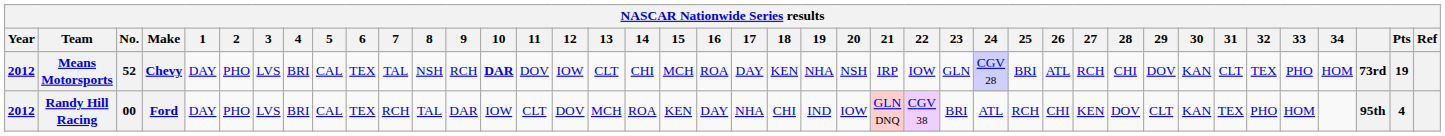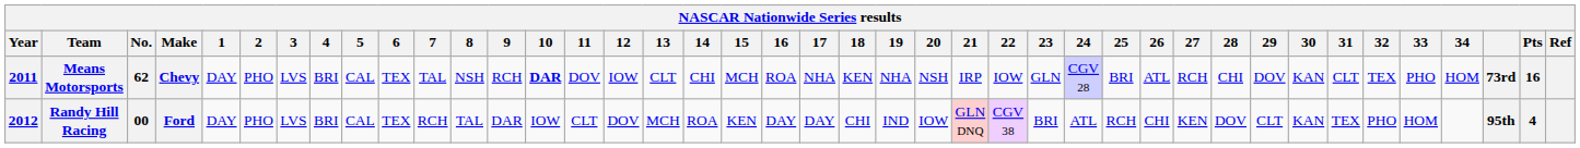 <table class="wikitable" style="text-align:center; font-size:75%">
 <tr>
 <th colspan=45><a href='#'>NASCAR Nationwide Series</a> results</th>
 </tr>
 <tr>
 <th>Year</th>
 <th>Team</th>
 <th>No.</th>
 <th>Make</th>
 <th>1</th>
 <th>2</th>
 <th>3</th>
 <th>4</th>
 <th>5</th>
 <th>6</th>
 <th>7</th>
 <th>8</th>
 <th>9</th>
 <th>10</th>
 <th>11</th>
 <th>12</th>
 <th>13</th>
 <th>14</th>
 <th>15</th>
 <th>16</th>
 <th>17</th>
 <th>18</th>
 <th>19</th>
 <th>20</th>
 <th>21</th>
 <th>22</th>
 <th>23</th>
 <th>24</th>
 <th>25</th>
 <th>26</th>
 <th>27</th>
 <th>28</th>
 <th>29</th>
 <th>30</th>
 <th>31</th>
 <th>32</th>
 <th>33</th>
 <th>34</th>
 <th></th>
 <th>Pts</th>
 <th>Ref</th>
 </tr>
 <tr>
-<th><a href='#'>2012</a></th>
+<th><a href='#'>2011</a></th>
 <th><a href='#'>Means Motorsports</a></th>
-<th>52</th>
+<th>62</th>
 <th><a href='#'>Chevy</a></th>
 <td><a href='#'>DAY</a></td>
 <td><a href='#'>PHO</a></td>
 <td><a href='#'>LVS</a></td>
 <td><a href='#'>BRI</a></td>
 <td><a href='#'>CAL</a></td>
 <td><a href='#'>TEX</a></td>
 <td><a href='#'>TAL</a></td>
 <td><a href='#'>NSH</a></td>
 <td><a href='#'>RCH</a></td>
 <td><strong><a href='#'>DAR</a></strong></td>
 <td><a href='#'>DOV</a></td>
 <td><a href='#'>IOW</a></td>
 <td><a href='#'>CLT</a></td>
 <td><a href='#'>CHI</a></td>
 <td><a href='#'>MCH</a></td>
 <td><a href='#'>ROA</a></td>
-<td><a href='#'>DAY</a></td>
+<td><a href='#'>NHA</a></td>
 <td><a href='#'>KEN</a></td>
 <td><a href='#'>NHA</a></td>
 <td><a href='#'>NSH</a></td>
 <td><a href='#'>IRP</a></td>
 <td><a href='#'>IOW</a></td>
 <td><a href='#'>GLN</a></td>
 <td style="background:#CFCFFF;"><a href='#'>CGV</a><br><small>28</small></td>
 <td><a href='#'>BRI</a></td>
 <td><a href='#'>ATL</a></td>
 <td><a href='#'>RCH</a></td>
 <td><a href='#'>CHI</a></td>
 <td><a href='#'>DOV</a></td>
 <td><a href='#'>KAN</a></td>
 <td><a href='#'>CLT</a></td>
 <td><a href='#'>TEX</a></td>
 <td><a href='#'>PHO</a></td>
 <td><a href='#'>HOM</a></td>
 <th>73rd</th>
-<th>19</th>
+<th>16</th>
 <th></th>
 </tr>
 <tr>
 <th><a href='#'>2012</a></th>
 <th><a href='#'>Randy Hill Racing</a></th>
 <th>00</th>
 <th><a href='#'>Ford</a></th>
 <td><a href='#'>DAY</a></td>
 <td><a href='#'>PHO</a></td>
 <td><a href='#'>LVS</a></td>
 <td><a href='#'>BRI</a></td>
 <td><a href='#'>CAL</a></td>
 <td><a href='#'>TEX</a></td>
 <td><a href='#'>RCH</a></td>
 <td><a href='#'>TAL</a></td>
 <td><a href='#'>DAR</a></td>
 <td><a href='#'>IOW</a></td>
 <td><a href='#'>CLT</a></td>
 <td><a href='#'>DOV</a></td>
 <td><a href='#'>MCH</a></td>
 <td><a href='#'>ROA</a></td>
 <td><a href='#'>KEN</a></td>
 <td><a href='#'>DAY</a></td>
-<td><a href='#'>NHA</a></td>
+<td><a href='#'>DAY</a></td>
 <td><a href='#'>CHI</a></td>
 <td><a href='#'>IND</a></td>
 <td><a href='#'>IOW</a></td>
 <td style="background:#FFCFCF;"><a href='#'>GLN</a><br><small>DNQ</small></td>
 <td style="background:#EFCFFF;"><a href='#'>CGV</a><br><small>38</small></td>
 <td><a href='#'>BRI</a></td>
 <td><a href='#'>ATL</a></td>
 <td><a href='#'>RCH</a></td>
 <td><a href='#'>CHI</a></td>
 <td><a href='#'>KEN</a></td>
 <td><a href='#'>DOV</a></td>
 <td><a href='#'>CLT</a></td>
 <td><a href='#'>KAN</a></td>
 <td><a href='#'>TEX</a></td>
 <td><a href='#'>PHO</a></td>
 <td><a href='#'>HOM</a></td>
 <td></td>
 <th>95th</th>
 <th>4</th>
 <th></th>
 </tr>
 </table>
